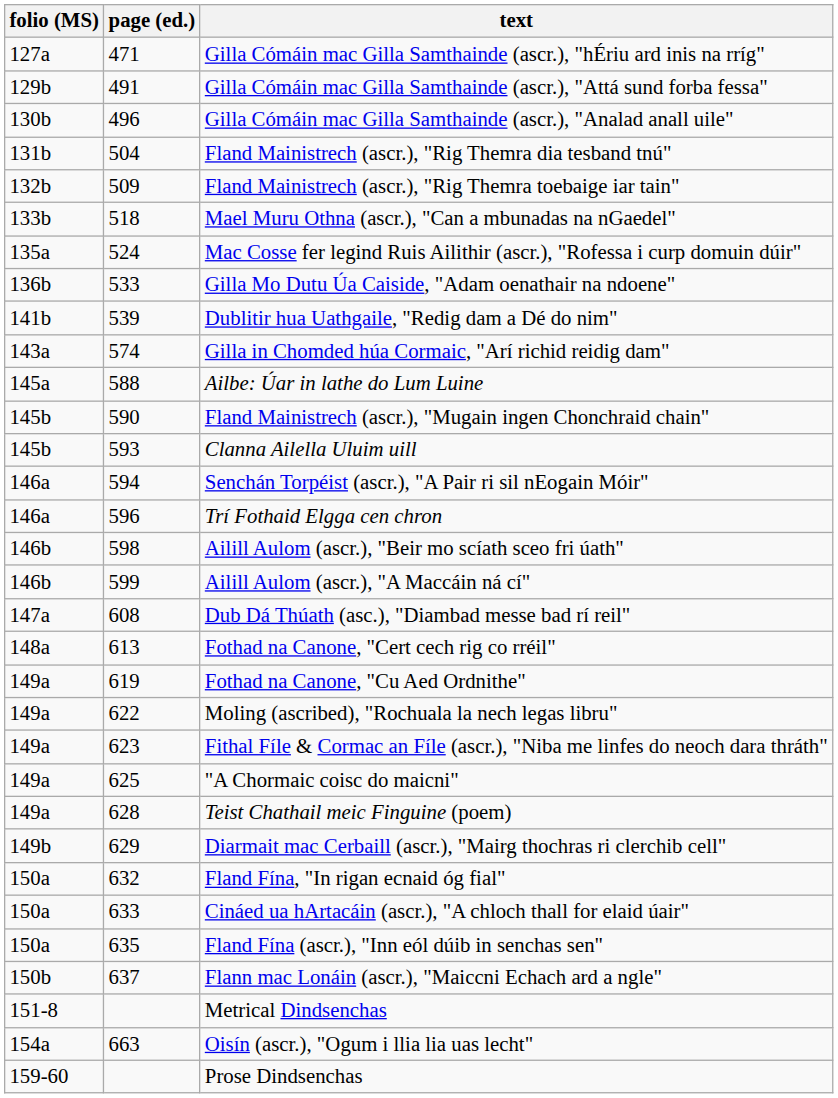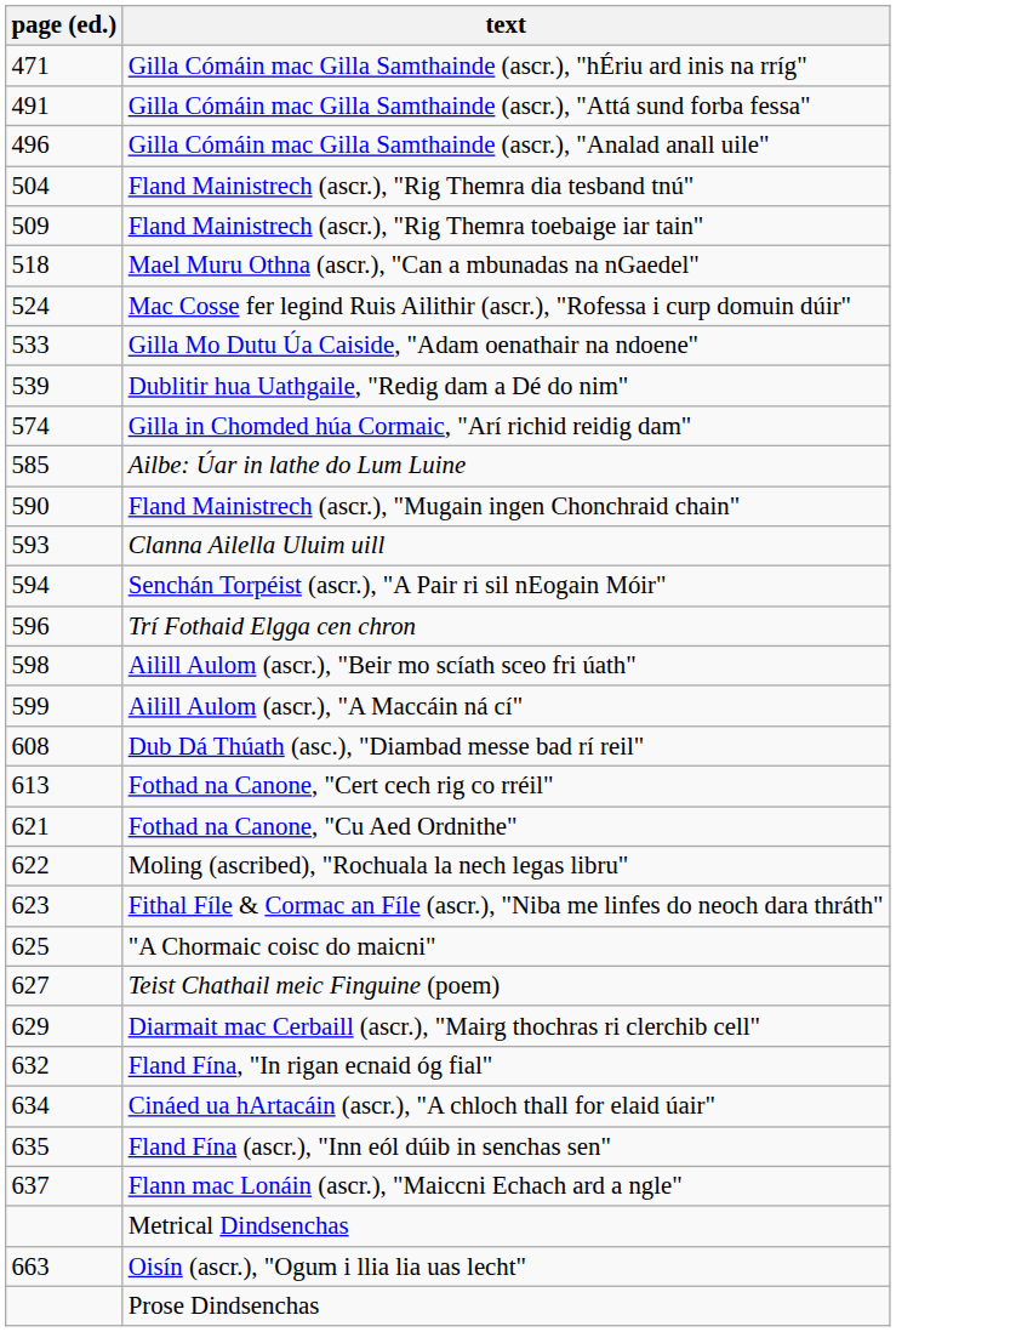 <table class="wikitable">
 <tr>
-<th>folio (MS)</th>
 <th>page (ed.)</th>
 <th>text</th>
 </tr>
 <tr>
-<td>127a</td>
 <td>471</td>
 <td><a href='#'>Gilla Cómáin mac Gilla Samthainde</a> (ascr.), "hÉriu ard inis na rríg"</td>
 </tr>
 <tr>
-<td>129b</td>
 <td>491</td>
 <td><a href='#'>Gilla Cómáin mac Gilla Samthainde</a> (ascr.), "Attá sund forba fessa"</td>
 </tr>
 <tr>
-<td>130b</td>
 <td>496</td>
 <td><a href='#'>Gilla Cómáin mac Gilla Samthainde</a> (ascr.), "Analad anall uile"</td>
 </tr>
 <tr>
-<td>131b</td>
 <td>504</td>
 <td><a href='#'>Fland Mainistrech</a> (ascr.), "Rig Themra dia tesband tnú"</td>
 </tr>
 <tr>
-<td>132b</td>
 <td>509</td>
 <td><a href='#'>Fland Mainistrech</a> (ascr.), "Rig Themra toebaige iar tain"</td>
 </tr>
 <tr>
-<td>133b</td>
 <td>518</td>
 <td><a href='#'>Mael Muru Othna</a> (ascr.), "Can a mbunadas na nGaedel"</td>
 </tr>
 <tr>
-<td>135a</td>
 <td>524</td>
 <td><a href='#'>Mac Cosse</a> fer legind Ruis Ailithir (ascr.), "Rofessa i curp domuin dúir"</td>
 </tr>
 <tr>
-<td>136b</td>
 <td>533</td>
 <td><a href='#'>Gilla Mo Dutu Úa Caiside</a>, "Adam oenathair na ndoene"</td>
 </tr>
 <tr>
-<td>141b</td>
 <td>539</td>
 <td><a href='#'>Dublitir hua Uathgaile</a>, "Redig dam a Dé do nim"</td>
 </tr>
 <tr>
-<td>143a</td>
 <td>574</td>
 <td><a href='#'>Gilla in Chomded húa Cormaic</a>, "Arí richid reidig dam"</td>
 </tr>
 <tr>
-<td>145a</td>
-<td>588</td>
+<td>585</td>
 <td><em>Ailbe: Úar in lathe do Lum Luine</em></td>
 </tr>
 <tr>
-<td>145b</td>
 <td>590</td>
 <td><a href='#'>Fland Mainistrech</a> (ascr.), "Mugain ingen Chonchraid chain"</td>
 </tr>
 <tr>
-<td>145b</td>
 <td>593</td>
 <td><em>Clanna Ailella Uluim uill</em></td>
 </tr>
 <tr>
-<td>146a</td>
 <td>594</td>
 <td><a href='#'>Senchán Torpéist</a> (ascr.), "A Pair ri sil nEogain Móir"</td>
 </tr>
 <tr>
-<td>146a</td>
 <td>596</td>
 <td><em>Trí Fothaid Elgga cen chron</em></td>
 </tr>
 <tr>
-<td>146b</td>
 <td>598</td>
 <td><a href='#'>Ailill Aulom</a> (ascr.), "Beir mo scíath sceo fri úath"</td>
 </tr>
 <tr>
-<td>146b</td>
 <td>599</td>
 <td><a href='#'>Ailill Aulom</a> (ascr.), "A Maccáin ná cí"</td>
 </tr>
 <tr>
-<td>147a</td>
 <td>608</td>
 <td><a href='#'>Dub Dá Thúath</a> (asc.), "Diambad messe bad rí reil"</td>
 </tr>
 <tr>
-<td>148a</td>
 <td>613</td>
 <td><a href='#'>Fothad na Canone</a>, "Cert cech rig co rréil"</td>
 </tr>
 <tr>
-<td>149a</td>
-<td>619</td>
+<td>621</td>
 <td><a href='#'>Fothad na Canone</a>, "Cu Aed Ordnithe"</td>
 </tr>
 <tr>
-<td>149a</td>
 <td>622</td>
 <td>Moling (ascribed), "Rochuala la nech legas libru"</td>
 </tr>
 <tr>
-<td>149a</td>
 <td>623</td>
 <td><a href='#'>Fithal Fíle</a> & <a href='#'>Cormac an Fíle</a> (ascr.), "Niba me linfes do neoch dara thráth"</td>
 </tr>
 <tr>
-<td>149a</td>
 <td>625</td>
 <td>"A Chormaic coisc do maicni"</td>
 </tr>
 <tr>
-<td>149a</td>
-<td>628</td>
+<td>627</td>
 <td><em>Teist Chathail meic Finguine</em> (poem)</td>
 </tr>
 <tr>
-<td>149b</td>
 <td>629</td>
 <td><a href='#'>Diarmait mac Cerbaill</a> (ascr.), "Mairg thochras ri clerchib cell"</td>
 </tr>
 <tr>
-<td>150a</td>
 <td>632</td>
 <td><a href='#'>Fland Fína</a>, "In rigan ecnaid óg fial"</td>
 </tr>
 <tr>
-<td>150a</td>
-<td>633</td>
+<td>634</td>
 <td><a href='#'>Cináed ua hArtacáin</a> (ascr.), "A chloch thall for elaid úair"</td>
 </tr>
 <tr>
-<td>150a</td>
 <td>635</td>
 <td><a href='#'>Fland Fína</a> (ascr.), "Inn eól dúib in senchas sen"</td>
 </tr>
 <tr>
-<td>150b</td>
 <td>637</td>
 <td><a href='#'>Flann mac Lonáin</a> (ascr.), "Maiccni Echach ard a ngle"</td>
 </tr>
 <tr>
-<td>151-8</td>
 <td></td>
 <td>Metrical <a href='#'>Dindsenchas</a></td>
 </tr>
 <tr>
-<td>154a</td>
 <td>663</td>
 <td><a href='#'>Oisín</a> (ascr.), "Ogum i llia lia uas lecht"</td>
 </tr>
 <tr>
-<td>159-60</td>
 <td></td>
 <td>Prose Dindsenchas</td>
 </tr>
 </table>
